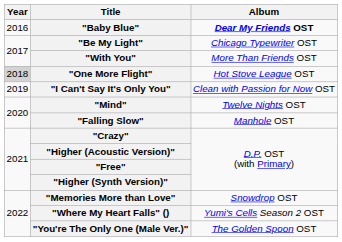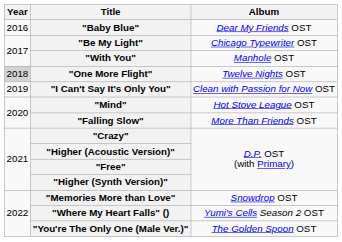 <table class="wikitable plainrowheaders" style="text-align:center;">
 <tr>
 <th scope="col">Year</th>
 <th scope="col">Title</th>
 <th scope="col">Album</th>
 </tr>
 <tr>
 <td>2016</td>
 <th scope="row">"Baby Blue"</th>
-<td><strong><em><a href='#'>Dear My Friends</a></em> OST</strong></td>
+<td><em><a href='#'>Dear My Friends</a></em> OST</td>
 </tr>
 <tr>
 <td rowspan="2">2017</td>
 <th scope="row">"Be My Light"</th>
 <td><em><a href='#'>Chicago Typewriter</a></em> OST</td>
 </tr>
 <tr>
 <th scope="row">"With You"</th>
-<td><em><a href='#'>More Than Friends</a></em> OST</td>
+<td><em><a href='#'>Manhole</a></em> OST</td>
 </tr>
 <tr>
 <td style="background: lightgrey;">2018</td>
 <th scope="row">"One More Flight"</th>
-<td><em><a href='#'>Hot Stove League</a></em> OST</td>
+<td><em><a href='#'>Twelve Nights</a></em> OST</td>
 </tr>
 <tr>
 <td>2019</td>
 <th scope="row">"I Can't Say It's Only You"</th>
 <td><em><a href='#'>Clean with Passion for Now</a></em> OST</td>
 </tr>
 <tr>
 <td rowspan="2">2020</td>
 <th scope="row">"Mind"</th>
-<td><em><a href='#'>Twelve Nights</a></em> OST</td>
+<td><em><a href='#'>Hot Stove League</a></em> OST</td>
 </tr>
 <tr>
 <th scope="row">"Falling Slow"</th>
-<td><em><a href='#'>Manhole</a></em> OST</td>
+<td><em><a href='#'>More Than Friends</a></em> OST</td>
 </tr>
 <tr>
 <td rowspan="4">2021</td>
 <th scope="row">"Crazy"</th>
 <td rowspan="4"><em><a href='#'>D.P.</a></em> OST <br>(with <a href='#'>Primary</a>)</td>
 </tr>
 <tr>
 <th scope="row">"Higher (Acoustic Version)"</th>
 </tr>
 <tr>
 <th scope="row">"Free"</th>
 </tr>
 <tr>
 <th scope="row">"Higher (Synth Version)"</th>
 </tr>
 <tr>
 <td rowspan="3">2022</td>
 <th scope="row">"Memories More than Love"</th>
 <td><em><a href='#'>Snowdrop</a></em> OST</td>
 </tr>
 <tr>
 <th scope="row">"Where My Heart Falls" ()</th>
 <td><em><a href='#'>Yumi's Cells</a> Season 2</em> OST</td>
 </tr>
 <tr>
 <th scope="row">"You're The Only One (Male Ver.)"</th>
 <td><em><a href='#'>The Golden Spoon</a></em> OST</td>
 </tr>
 </table>
